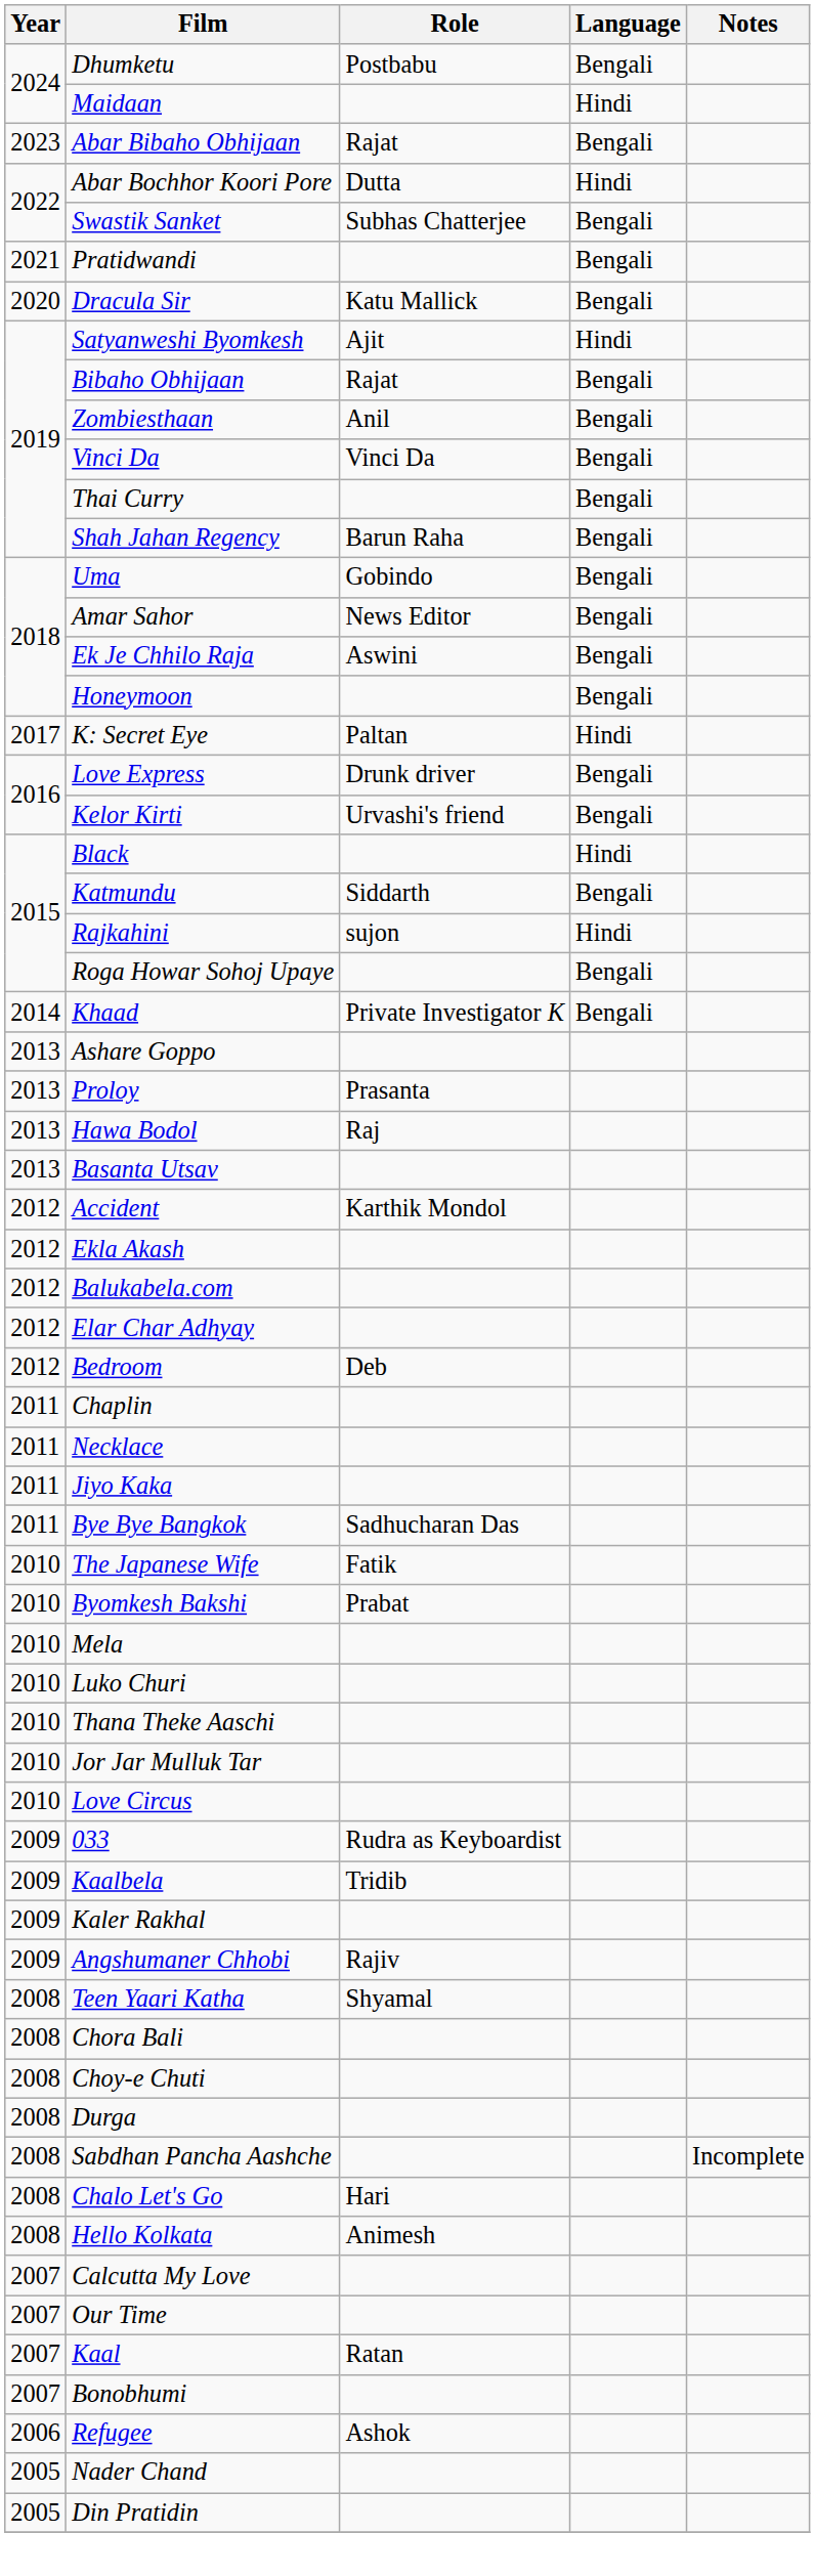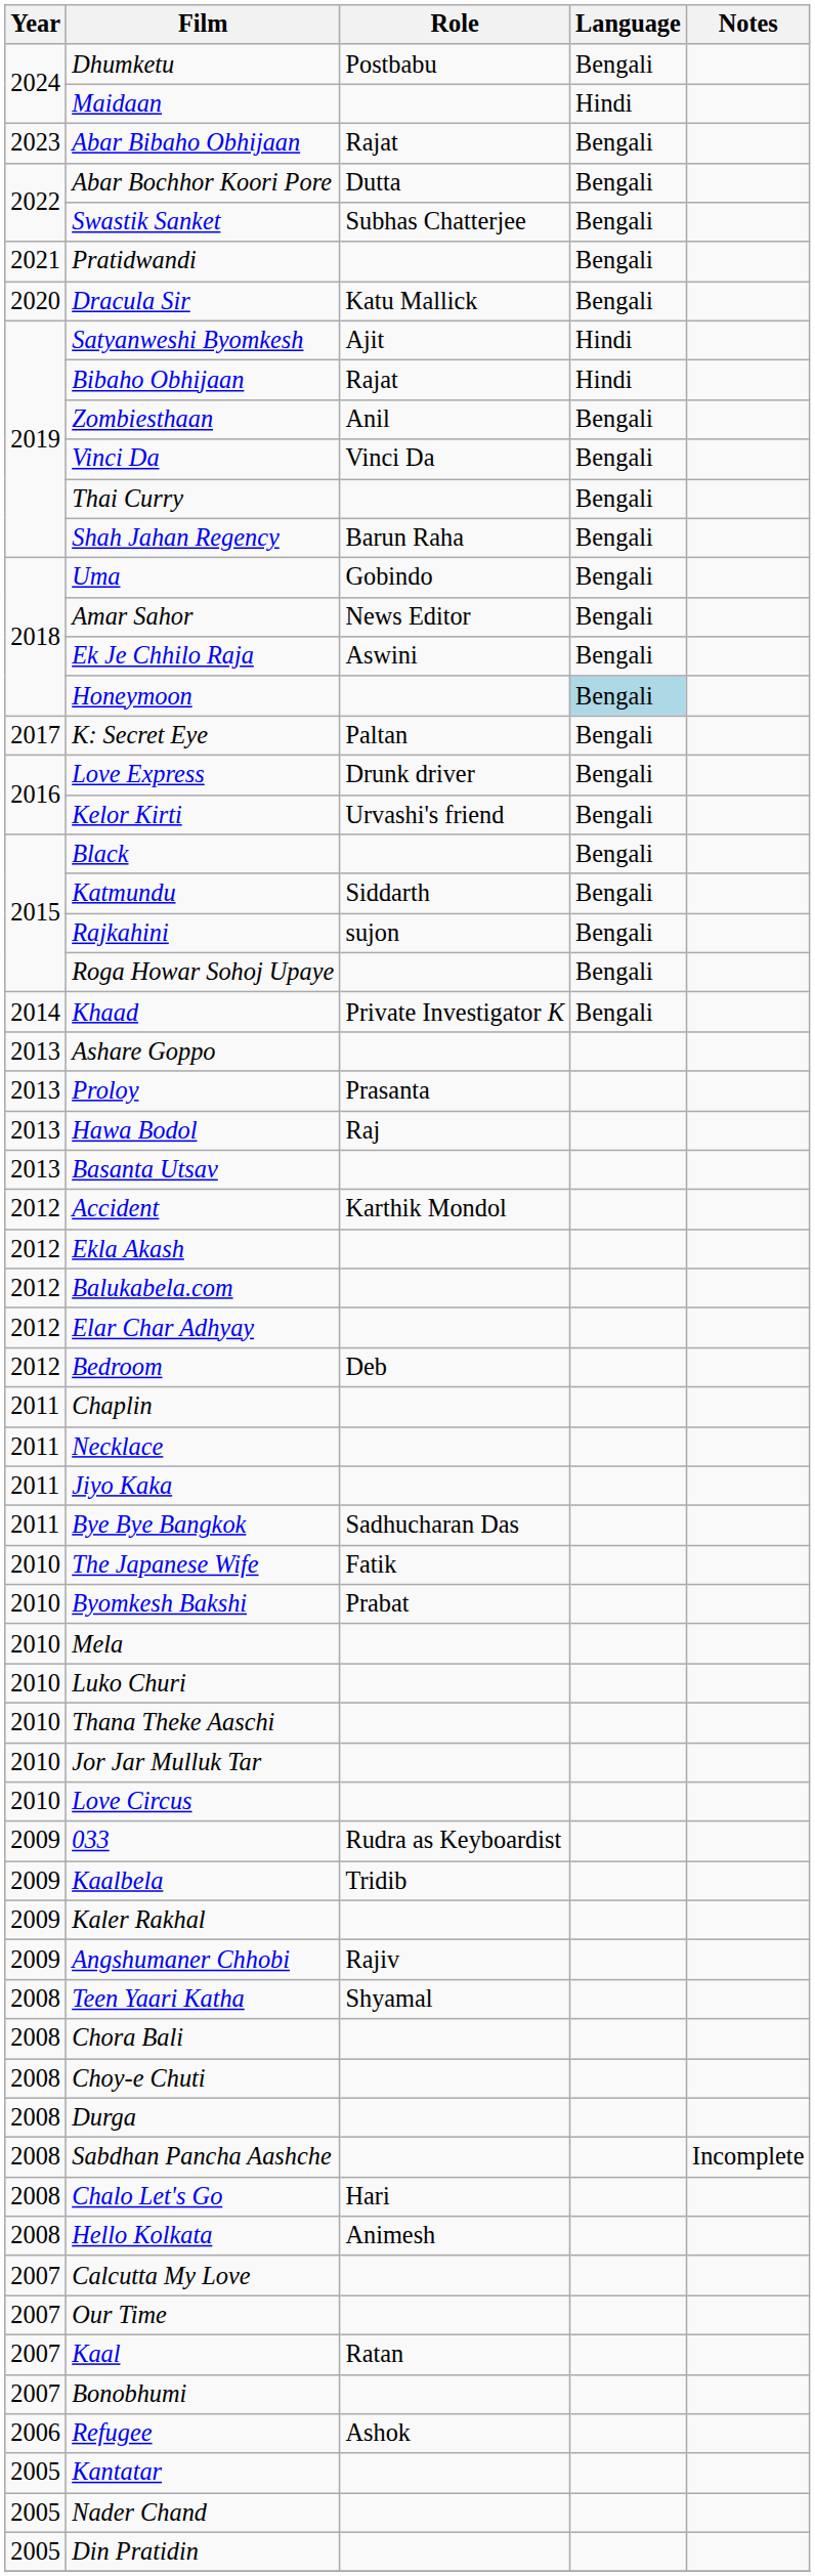 <table class="wikitable sortable" style="text-align:left" cellpadding="1">
 <tr>
 <th>Year</th>
 <th>Film</th>
 <th>Role</th>
 <th>Language</th>
 <th>Notes</th>
 </tr>
 <tr>
 <td rowspan="2">2024</td>
 <td><em>Dhumketu</em></td>
 <td>Postbabu</td>
 <td>Bengali</td>
 <td></td>
 </tr>
 <tr>
 <td><em><a href='#'>Maidaan</a></em></td>
 <td></td>
 <td>Hindi</td>
 <td></td>
 </tr>
 <tr>
 <td>2023</td>
 <td><em><a href='#'>Abar Bibaho Obhijaan</a></em></td>
 <td>Rajat</td>
 <td>Bengali</td>
 <td></td>
 </tr>
 <tr>
 <td rowspan="2">2022</td>
 <td><em>Abar Bochhor Koori Pore</em></td>
 <td>Dutta</td>
-<td>Hindi</td>
+<td>Bengali</td>
 <td></td>
 </tr>
 <tr>
 <td><em><a href='#'>Swastik Sanket</a></em></td>
 <td>Subhas Chatterjee</td>
 <td>Bengali</td>
 <td></td>
 </tr>
 <tr>
 <td>2021</td>
 <td><em>Pratidwandi</em></td>
 <td></td>
 <td>Bengali</td>
 <td></td>
 </tr>
 <tr>
 <td rowspan="1">2020</td>
 <td><em><a href='#'>Dracula Sir</a></em></td>
 <td>Katu Mallick</td>
 <td>Bengali</td>
 <td></td>
 </tr>
 <tr>
 <td rowspan="6">2019</td>
 <td><em><a href='#'>Satyanweshi Byomkesh</a></em></td>
 <td>Ajit</td>
 <td>Hindi</td>
 <td></td>
 </tr>
 <tr>
 <td><em><a href='#'>Bibaho Obhijaan</a></em></td>
 <td>Rajat</td>
-<td>Bengali</td>
+<td>Hindi</td>
 <td></td>
 </tr>
 <tr>
 <td><em><a href='#'>Zombiesthaan</a></em></td>
 <td>Anil</td>
 <td>Bengali</td>
 <td></td>
 </tr>
 <tr>
 <td><em><a href='#'>Vinci Da</a></em></td>
 <td>Vinci Da</td>
 <td>Bengali</td>
 <td></td>
 </tr>
 <tr>
 <td><em>Thai Curry</em></td>
 <td></td>
 <td>Bengali</td>
 <td></td>
 </tr>
 <tr>
 <td><em><a href='#'>Shah Jahan Regency</a></em></td>
 <td>Barun Raha</td>
 <td>Bengali</td>
 <td></td>
 </tr>
 <tr>
 <td rowspan=4>2018</td>
 <td><em><a href='#'>Uma</a></em></td>
 <td>Gobindo</td>
 <td>Bengali</td>
 <td></td>
 </tr>
 <tr>
 <td><em>Amar Sahor</em></td>
 <td>News Editor</td>
 <td>Bengali</td>
 <td></td>
 </tr>
 <tr>
 <td><em><a href='#'>Ek Je Chhilo Raja</a></em></td>
 <td>Aswini</td>
 <td>Bengali</td>
 <td></td>
 </tr>
 <tr>
 <td><em><a href='#'>Honeymoon</a></em></td>
 <td></td>
-<td>Bengali</td>
+<td style="background: lightblue;">Bengali</td>
 <td></td>
 </tr>
 <tr>
 <td rowspan=1>2017</td>
 <td><em>K: Secret Eye</em></td>
 <td>Paltan</td>
-<td>Hindi</td>
+<td>Bengali</td>
 <td></td>
 </tr>
 <tr>
 <td rowspan=2>2016</td>
 <td><em><a href='#'>Love Express</a></em></td>
 <td>Drunk driver</td>
 <td>Bengali</td>
 <td></td>
 </tr>
 <tr>
 <td><em><a href='#'>Kelor Kirti</a></em></td>
 <td>Urvashi's friend</td>
 <td>Bengali</td>
 <td></td>
 </tr>
 <tr>
 <td rowspan=4>2015</td>
 <td><em><a href='#'>Black</a></em></td>
 <td></td>
-<td>Hindi</td>
+<td>Bengali</td>
 <td></td>
 </tr>
 <tr>
 <td><em><a href='#'>Katmundu</a></em></td>
 <td>Siddarth</td>
 <td>Bengali</td>
 <td></td>
 </tr>
 <tr>
 <td><em><a href='#'>Rajkahini</a></em></td>
 <td>sujon</td>
-<td>Hindi</td>
+<td>Bengali</td>
 <td></td>
 </tr>
 <tr>
 <td><em>Roga Howar Sohoj Upaye</em></td>
 <td></td>
 <td>Bengali</td>
 <td></td>
 </tr>
 <tr>
 <td>2014</td>
 <td><em><a href='#'>Khaad</a></em></td>
 <td>Private Investigator <em>K</em></td>
 <td>Bengali</td>
 <td></td>
 </tr>
 <tr>
 <td>2013</td>
 <td><em>Ashare Goppo</em></td>
 <td></td>
 <td></td>
 <td></td>
 </tr>
 <tr>
 <td>2013</td>
 <td><em><a href='#'>Proloy</a></em></td>
 <td>Prasanta</td>
 <td></td>
 <td></td>
 </tr>
 <tr>
 <td>2013</td>
 <td><em><a href='#'>Hawa Bodol</a></em></td>
 <td>Raj</td>
 <td></td>
 <td></td>
 </tr>
 <tr>
 <td>2013</td>
 <td><em><a href='#'>Basanta Utsav</a></em></td>
 <td></td>
 <td></td>
 <td></td>
 </tr>
 <tr>
 <td>2012</td>
 <td><em><a href='#'>Accident</a></em></td>
 <td>Karthik Mondol</td>
 <td></td>
 <td></td>
 </tr>
 <tr>
 <td>2012</td>
 <td><em><a href='#'>Ekla Akash</a></em></td>
 <td></td>
 <td></td>
 <td></td>
 </tr>
 <tr>
 <td>2012</td>
 <td><em><a href='#'>Balukabela.com</a></em></td>
 <td></td>
 <td></td>
 <td></td>
 </tr>
 <tr>
 <td>2012</td>
 <td><em><a href='#'>Elar Char Adhyay</a></em></td>
 <td></td>
 <td></td>
 <td></td>
 </tr>
 <tr>
 <td>2012</td>
 <td><em><a href='#'>Bedroom</a></em></td>
 <td>Deb</td>
 <td></td>
 <td></td>
 </tr>
 <tr>
 <td>2011</td>
 <td><em> Chaplin </em></td>
 <td></td>
 <td></td>
 <td></td>
 </tr>
 <tr>
 <td>2011</td>
 <td><em><a href='#'>Necklace</a></em></td>
 <td></td>
 <td></td>
 <td></td>
 </tr>
 <tr>
 <td>2011</td>
 <td><em><a href='#'>Jiyo Kaka</a></em></td>
 <td></td>
 <td></td>
 <td></td>
 </tr>
 <tr>
 <td>2011</td>
 <td><em><a href='#'>Bye Bye Bangkok</a></em></td>
 <td>Sadhucharan Das</td>
 <td></td>
 <td></td>
 </tr>
 <tr>
 <td>2010</td>
 <td><em><a href='#'>The Japanese Wife</a></em></td>
 <td>Fatik</td>
 <td></td>
 <td></td>
 </tr>
 <tr>
 <td>2010</td>
 <td><em><a href='#'>Byomkesh Bakshi</a></em></td>
 <td>Prabat</td>
 <td></td>
 <td></td>
 </tr>
 <tr>
 <td>2010</td>
 <td><em>Mela</em></td>
 <td></td>
 <td></td>
 <td></td>
 </tr>
 <tr>
 <td>2010</td>
 <td><em>Luko Churi</em></td>
 <td></td>
 <td></td>
 <td></td>
 </tr>
 <tr>
 <td>2010</td>
 <td><em>Thana Theke Aaschi</em></td>
 <td></td>
 <td></td>
 <td></td>
 </tr>
 <tr>
 <td>2010</td>
 <td><em>Jor Jar Mulluk Tar</em></td>
 <td></td>
 <td></td>
 <td></td>
 </tr>
 <tr>
 <td>2010</td>
 <td><em><a href='#'>Love Circus</a></em></td>
 <td></td>
 <td></td>
 <td></td>
 </tr>
 <tr>
 <td>2009</td>
 <td><em><a href='#'>033</a></em></td>
 <td>Rudra as Keyboardist</td>
 <td></td>
 <td></td>
 </tr>
 <tr>
 <td>2009</td>
 <td><em><a href='#'>Kaalbela</a></em></td>
 <td>Tridib</td>
 <td></td>
 <td></td>
 </tr>
 <tr>
 <td>2009</td>
 <td><em>Kaler Rakhal</em></td>
 <td></td>
 <td></td>
 <td></td>
 </tr>
 <tr>
 <td>2009</td>
 <td><em><a href='#'>Angshumaner Chhobi</a></em></td>
 <td>Rajiv</td>
 <td></td>
 <td></td>
 </tr>
 <tr>
 <td>2008</td>
 <td><em><a href='#'>Teen Yaari Katha</a></em></td>
 <td>Shyamal</td>
 <td></td>
 <td></td>
 </tr>
 <tr>
 <td>2008</td>
 <td><em>Chora Bali</em></td>
 <td></td>
 <td></td>
 <td></td>
 </tr>
 <tr>
 <td>2008</td>
 <td><em>Choy-e Chuti</em></td>
 <td></td>
 <td></td>
 <td></td>
 </tr>
 <tr>
 <td>2008</td>
 <td><em>Durga</em></td>
 <td></td>
 <td></td>
 <td></td>
 </tr>
 <tr>
 <td>2008</td>
 <td><em>Sabdhan Pancha Aashche</em></td>
 <td></td>
 <td></td>
 <td>Incomplete</td>
 </tr>
 <tr>
 <td>2008</td>
 <td><em><a href='#'>Chalo Let's Go</a></em></td>
 <td>Hari</td>
 <td></td>
 <td></td>
 </tr>
 <tr>
 <td>2008</td>
 <td><em><a href='#'>Hello Kolkata</a></em></td>
 <td>Animesh</td>
 <td></td>
 <td></td>
 </tr>
 <tr>
 <td>2007</td>
 <td><em>Calcutta My Love</em></td>
 <td></td>
 <td></td>
 <td></td>
 </tr>
 <tr>
 <td>2007</td>
 <td><em> Our Time </em></td>
 <td></td>
 <td></td>
 <td></td>
 </tr>
 <tr>
 <td>2007</td>
 <td><em><a href='#'>Kaal</a></em></td>
 <td>Ratan</td>
 <td></td>
 <td></td>
 </tr>
 <tr>
 <td>2007</td>
 <td><em>Bonobhumi</em></td>
 <td></td>
 <td></td>
 <td></td>
 </tr>
 <tr>
 <td>2006</td>
 <td><em><a href='#'>Refugee</a></em></td>
 <td>Ashok</td>
 <td></td>
 <td></td>
 </tr>
 <tr>
 <td>2005</td>
+<td><em><a href='#'>Kantatar</a></em></td>
+<td></td>
+<td></td>
+<td></td>
+</tr>
+<tr>
+<td>2005</td>
 <td><em>Nader Chand</em></td>
 <td></td>
 <td></td>
 <td></td>
 </tr>
 <tr>
 <td>2005</td>
 <td><em>Din Pratidin</em></td>
 <td></td>
 <td></td>
 <td></td>
 </tr>
 <tr>
 </tr>
 </table>
